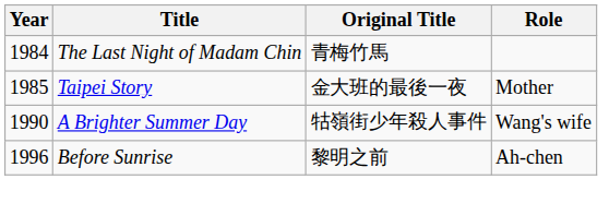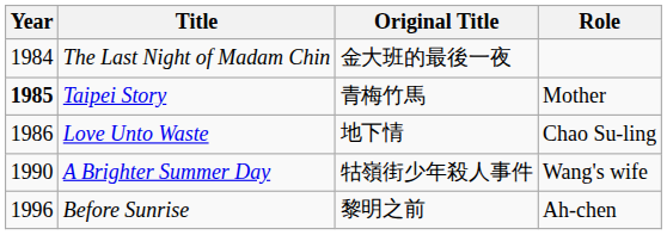 <table class="wikitable sortable">
 <tr>
 <th>Year</th>
 <th>Title</th>
 <th>Original Title</th>
 <th>Role</th>
 </tr>
 <tr>
 <td>1984</td>
 <td><em>The Last Night of Madam Chin</em></td>
-<td>青梅竹馬</td>
+<td>金大班的最後一夜</td>
 <td></td>
 </tr>
 <tr>
-<td>1985</td>
+<td><strong>1985</strong></td>
 <td><em><a href='#'>Taipei Story</a></em></td>
-<td>金大班的最後一夜</td>
+<td>青梅竹馬</td>
 <td>Mother</td>
+</tr>
+<tr>
+<td>1986</td>
+<td><em><a href='#'>Love Unto Waste</a></em></td>
+<td>地下情</td>
+<td>Chao Su-ling</td>
 </tr>
 <tr>
 <td>1990</td>
 <td><em><a href='#'>A Brighter Summer Day</a></em></td>
 <td>牯嶺街少年殺人事件</td>
 <td>Wang's wife</td>
 </tr>
 <tr>
 <td>1996</td>
 <td><em>Before Sunrise</em></td>
 <td>黎明之前</td>
 <td>Ah-chen</td>
 </tr>
 </table>
